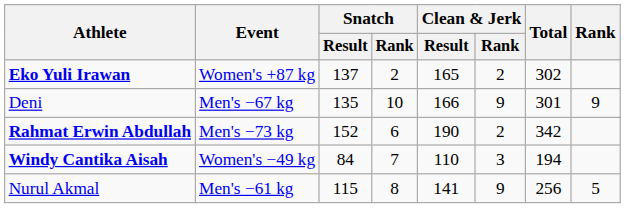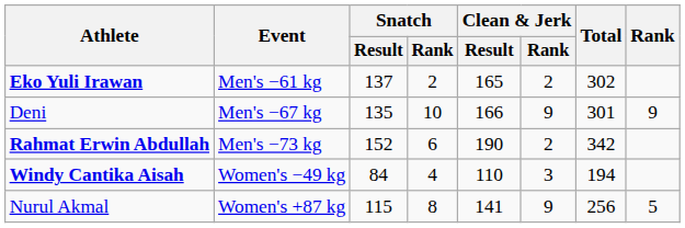 <table class="wikitable" style="font-size:90%">
 <tr>
 <th rowspan="2">Athlete</th>
 <th rowspan="2">Event</th>
 <th colspan="2">Snatch</th>
 <th colspan="2">Clean & Jerk</th>
 <th rowspan="2">Total</th>
 <th rowspan="2">Rank</th>
 </tr>
 <tr style="font-size:95%">
 <th>Result</th>
 <th>Rank</th>
 <th>Result</th>
 <th>Rank</th>
 </tr>
 <tr align=center>
 <td align=left><strong><a href='#'>Eko Yuli Irawan</a></strong></td>
-<td align=left><a href='#'>Women's +87 kg</a></td>
+<td align=left><a href='#'>Men's −61 kg</a></td>
 <td>137</td>
 <td>2</td>
 <td>165</td>
 <td>2</td>
 <td>302</td>
 <td></td>
 </tr>
 <tr align=center>
 <td align=left><a href='#'>Deni</a></td>
 <td align=left><a href='#'>Men's −67 kg</a></td>
 <td>135</td>
 <td>10</td>
 <td>166</td>
 <td>9</td>
 <td>301</td>
 <td>9</td>
 </tr>
 <tr align=center>
 <td align=left><strong><a href='#'>Rahmat Erwin Abdullah</a></strong></td>
 <td align=left><a href='#'>Men's −73 kg</a></td>
 <td>152</td>
 <td>6</td>
 <td>190</td>
 <td>2</td>
 <td>342</td>
 <td></td>
 </tr>
 <tr align=center>
 <td align=left><strong><a href='#'>Windy Cantika Aisah</a></strong></td>
 <td align=left><a href='#'>Women's −49 kg</a></td>
 <td>84</td>
-<td>7</td>
+<td>4</td>
 <td>110</td>
 <td>3</td>
 <td>194</td>
 <td></td>
 </tr>
 <tr align=center>
 <td align=left><a href='#'>Nurul Akmal</a></td>
-<td align=left><a href='#'>Men's −61 kg</a></td>
+<td align=left><a href='#'>Women's +87 kg</a></td>
 <td>115</td>
 <td>8</td>
 <td>141</td>
 <td>9</td>
 <td>256</td>
 <td>5</td>
 </tr>
 </table>
